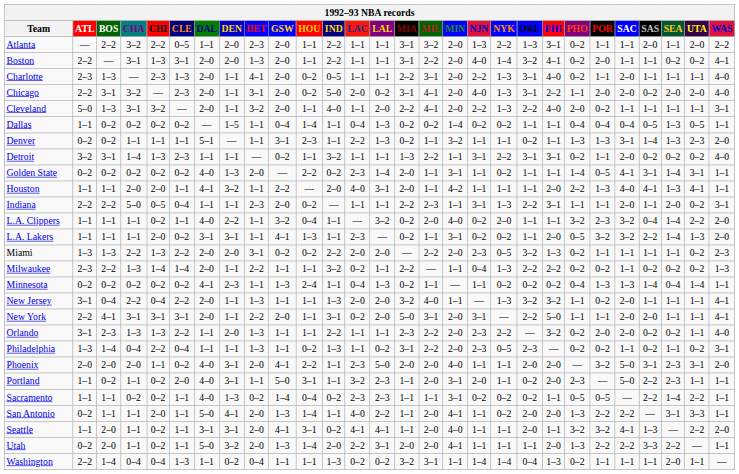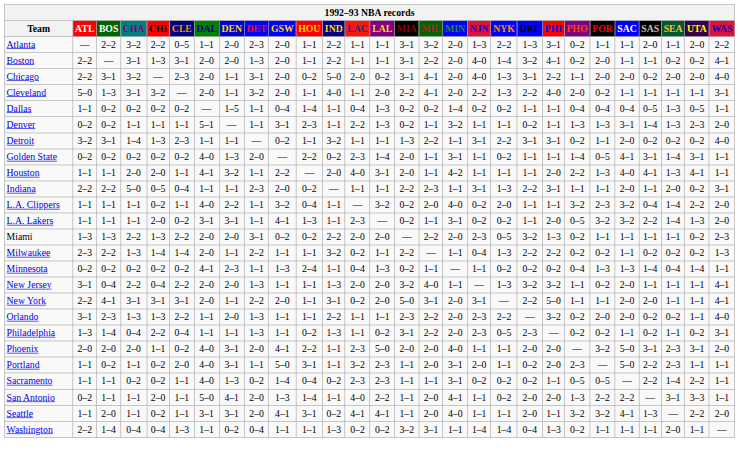 <table class="wikitable" style="font-size:95%; text-align:center;">
 <tr>
 <th colspan=28>1992–93 NBA records</th>
 </tr>
 <tr>
 <th width=100>Team</th>
 <th style="background:#FF0000;color:#FFFFFF;width=35">ATL</th>
 <th style="background:#006400;color:#FFFFFF;width=35">BOS</th>
 <th style="background:#008080;color:#800080;width=35">CHA</th>
 <th style="background:#FF0000;color:#000000;width=35">CHI</th>
 <th style="background:#000080;color:#FF8C00;width=35">CLE</th>
 <th style="background:#008000;color:#00008B;width=35">DAL</th>
 <th style="background:#0000CD;color:#FFD700;width=35">DEN</th>
 <th style="background:#0000FF;color:#FF0000;width=35">DET</th>
 <th style="background:#0000FF;color:#FFD700;width=35">GSW</th>
 <th style="background:#FF0000;color:#FFD700;width=35">HOU</th>
 <th style="background:#000080;color:#FFD700;width=35">IND</th>
 <th style="background:#F9160D;color:#1A2E8B;width=35">LAC</th>
 <th style="background:#800080;color:#FFD700;width=35">LAL</th>
 <th style="background:#000000;color:#8B0000;width=35">MIA</th>
 <th style="background:#006400;color:#B22222;width=35">MIL</th>
 <th style="background:#0000FF;color:#228B22;width=35">MIN</th>
 <th style="background:#DC143C;color:#0000CD;width=35">NJN</th>
 <th style="background:#0000FF;color:#FF8C00;width=35">NYK</th>
 <th style="background:#0000FF;color:#000000;width=35">ORL</th>
 <th style="background:#FF0000;color:#0000FF;width=35">PHI</th>
 <th style="background:#800080;color:#FF4500;width=35">PHO</th>
 <th style="background:#000000;color:#FF0000;width=35">POR</th>
 <th style="background:#0000FF;color:#FFFFFF;width=35">SAC</th>
 <th style="background:#000000;color:#C0C0C0;width=35">SAS</th>
 <th style="background:#005831;color:#FFC322;width=35">SEA</th>
 <th style="background:#36004A;color:#FFFF00;width=35">UTA</th>
 <th style="background:#DC143C;color:#0000CD;width=35">WAS</th>
 </tr>
 <tr>
 <td style="text-align:left;"><a href='#'>Atlanta</a></td>
 <td>—</td>
 <td>2–2</td>
 <td>3–2</td>
 <td>2–2</td>
 <td>0–5</td>
 <td>1–1</td>
 <td>2–0</td>
 <td>2–3</td>
 <td>2–0</td>
 <td>1–1</td>
 <td>2–2</td>
 <td>1–1</td>
 <td>1–1</td>
 <td>3–1</td>
 <td>3–2</td>
 <td>2–0</td>
 <td>1–3</td>
 <td>2–2</td>
 <td>1–3</td>
 <td>3–1</td>
 <td>0–2</td>
 <td>1–1</td>
 <td>1–1</td>
 <td>2–0</td>
 <td>1–1</td>
 <td>2–0</td>
 <td>2–2</td>
 </tr>
 <tr>
 <td style="text-align:left;"><a href='#'>Boston</a></td>
 <td>2–2</td>
 <td>—</td>
 <td>3–1</td>
 <td>1–3</td>
 <td>3–1</td>
 <td>2–0</td>
 <td>2–0</td>
 <td>1–3</td>
 <td>2–0</td>
 <td>1–1</td>
 <td>2–2</td>
 <td>1–1</td>
 <td>1–1</td>
 <td>3–1</td>
 <td>2–2</td>
 <td>2–0</td>
 <td>4–0</td>
 <td>1–4</td>
 <td>3–2</td>
 <td>4–1</td>
 <td>0–2</td>
 <td>2–0</td>
 <td>1–1</td>
 <td>1–1</td>
 <td>0–2</td>
 <td>0–2</td>
 <td>4–1</td>
-</tr>
-<tr>
-<td style="text-align:left;"><a href='#'>Charlotte</a></td>
-<td>2–3</td>
-<td>1–3</td>
-<td>—</td>
-<td>2–3</td>
-<td>1–3</td>
-<td>2–0</td>
-<td>1–1</td>
-<td>4–1</td>
-<td>2–0</td>
-<td>0–2</td>
-<td>0–5</td>
-<td>1–1</td>
-<td>1–1</td>
-<td>2–2</td>
-<td>3–1</td>
-<td>2–0</td>
-<td>2–2</td>
-<td>1–3</td>
-<td>3–1</td>
-<td>4–0</td>
-<td>0–2</td>
-<td>1–1</td>
-<td>2–0</td>
-<td>1–1</td>
-<td>1–1</td>
-<td>1–1</td>
-<td>4–0</td>
 </tr>
 <tr>
 <td style="text-align:left;"><a href='#'>Chicago</a></td>
 <td>2–2</td>
 <td>3–1</td>
 <td>3–2</td>
 <td>—</td>
 <td>2–3</td>
 <td>2–0</td>
 <td>1–1</td>
 <td>3–1</td>
 <td>2–0</td>
 <td>0–2</td>
 <td>5–0</td>
 <td>2–0</td>
 <td>0–2</td>
 <td>3–1</td>
 <td>4–1</td>
 <td>2–0</td>
 <td>4–0</td>
 <td>1–3</td>
 <td>3–1</td>
 <td>2–2</td>
 <td>1–1</td>
 <td>2–0</td>
 <td>2–0</td>
 <td>0–2</td>
 <td>2–0</td>
 <td>2–0</td>
 <td>4–0</td>
 </tr>
 <tr>
 <td style="text-align:left;"><a href='#'>Cleveland</a></td>
 <td>5–0</td>
 <td>1–3</td>
 <td>3–1</td>
 <td>3–2</td>
 <td>—</td>
 <td>2–0</td>
 <td>1–1</td>
 <td>3–2</td>
 <td>2–0</td>
 <td>1–1</td>
 <td>4–0</td>
 <td>1–1</td>
 <td>2–0</td>
 <td>2–2</td>
 <td>4–1</td>
 <td>2–0</td>
 <td>2–2</td>
 <td>1–3</td>
 <td>2–2</td>
 <td>4–0</td>
 <td>2–0</td>
 <td>0–2</td>
 <td>1–1</td>
 <td>1–1</td>
 <td>1–1</td>
 <td>1–1</td>
 <td>3–1</td>
 </tr>
 <tr>
 <td style="text-align:left;"><a href='#'>Dallas</a></td>
 <td>1–1</td>
 <td>0–2</td>
 <td>0–2</td>
 <td>0–2</td>
 <td>0–2</td>
 <td>—</td>
 <td>1–5</td>
 <td>1–1</td>
 <td>0–4</td>
 <td>1–4</td>
 <td>1–1</td>
 <td>0–4</td>
 <td>1–3</td>
 <td>0–2</td>
 <td>0–2</td>
 <td>1–4</td>
 <td>0–2</td>
 <td>0–2</td>
 <td>1–1</td>
 <td>1–1</td>
 <td>0–4</td>
 <td>0–4</td>
 <td>0–4</td>
 <td>0–5</td>
 <td>1–3</td>
 <td>0–5</td>
 <td>1–1</td>
 </tr>
 <tr>
 <td style="text-align:left;"><a href='#'>Denver</a></td>
 <td>0–2</td>
 <td>0–2</td>
 <td>1–1</td>
 <td>1–1</td>
 <td>1–1</td>
 <td>5–1</td>
 <td>—</td>
 <td>1–1</td>
 <td>3–1</td>
 <td>2–3</td>
 <td>1–1</td>
 <td>2–2</td>
 <td>1–3</td>
 <td>0–2</td>
 <td>1–1</td>
 <td>3–2</td>
 <td>1–1</td>
 <td>1–1</td>
 <td>0–2</td>
 <td>1–1</td>
 <td>1–3</td>
 <td>1–3</td>
 <td>3–1</td>
 <td>1–4</td>
 <td>1–3</td>
 <td>2–3</td>
 <td>2–0</td>
 </tr>
 <tr>
 <td style="text-align:left;"><a href='#'>Detroit</a></td>
 <td>3–2</td>
 <td>3–1</td>
 <td>1–4</td>
 <td>1–3</td>
 <td>2–3</td>
 <td>1–1</td>
 <td>1–1</td>
 <td>—</td>
 <td>0–2</td>
 <td>1–1</td>
 <td>3–2</td>
 <td>1–1</td>
 <td>1–1</td>
 <td>1–3</td>
 <td>2–2</td>
 <td>1–1</td>
 <td>3–1</td>
 <td>2–2</td>
 <td>3–1</td>
 <td>3–1</td>
 <td>0–2</td>
 <td>1–1</td>
 <td>2–0</td>
 <td>0–2</td>
 <td>0–2</td>
 <td>0–2</td>
 <td>4–0</td>
 </tr>
 <tr>
 <td style="text-align:left;"><a href='#'>Golden State</a></td>
 <td>0–2</td>
 <td>0–2</td>
 <td>0–2</td>
 <td>0–2</td>
 <td>0–2</td>
 <td>4–0</td>
 <td>1–3</td>
 <td>2–0</td>
 <td>—</td>
 <td>2–2</td>
 <td>0–2</td>
 <td>2–3</td>
 <td>1–4</td>
 <td>2–0</td>
 <td>1–1</td>
 <td>3–1</td>
 <td>1–1</td>
 <td>0–2</td>
 <td>1–1</td>
 <td>1–1</td>
 <td>1–4</td>
 <td>0–5</td>
 <td>4–1</td>
 <td>3–1</td>
 <td>1–4</td>
 <td>3–1</td>
 <td>1–1</td>
 </tr>
 <tr>
 <td style="text-align:left;"><a href='#'>Houston</a></td>
 <td>1–1</td>
 <td>1–1</td>
 <td>2–0</td>
 <td>2–0</td>
 <td>1–1</td>
 <td>4–1</td>
 <td>3–2</td>
 <td>1–1</td>
 <td>2–2</td>
 <td>—</td>
 <td>2–0</td>
 <td>4–0</td>
 <td>3–1</td>
 <td>2–0</td>
 <td>1–1</td>
 <td>4–2</td>
 <td>1–1</td>
 <td>1–1</td>
 <td>1–1</td>
 <td>2–0</td>
 <td>2–2</td>
 <td>1–3</td>
 <td>4–0</td>
 <td>4–1</td>
 <td>1–3</td>
 <td>4–1</td>
 <td>1–1</td>
 </tr>
 <tr>
 <td style="text-align:left;"><a href='#'>Indiana</a></td>
 <td>2–2</td>
 <td>2–2</td>
 <td>5–0</td>
 <td>0–5</td>
 <td>0–4</td>
 <td>1–1</td>
 <td>1–1</td>
 <td>2–3</td>
 <td>2–0</td>
 <td>0–2</td>
 <td>—</td>
 <td>1–1</td>
 <td>1–1</td>
 <td>2–2</td>
 <td>2–3</td>
 <td>1–1</td>
 <td>3–1</td>
 <td>1–3</td>
 <td>2–2</td>
 <td>3–1</td>
 <td>1–1</td>
 <td>1–1</td>
 <td>2–0</td>
 <td>1–1</td>
 <td>2–0</td>
 <td>0–2</td>
 <td>3–1</td>
 </tr>
 <tr>
 <td style="text-align:left;"><a href='#'>L.A. Clippers</a></td>
 <td>1–1</td>
 <td>1–1</td>
 <td>1–1</td>
 <td>0–2</td>
 <td>1–1</td>
 <td>4–0</td>
 <td>2–2</td>
 <td>1–1</td>
 <td>3–2</td>
 <td>0–4</td>
 <td>1–1</td>
 <td>—</td>
 <td>3–2</td>
 <td>0–2</td>
 <td>2–0</td>
 <td>4–0</td>
 <td>0–2</td>
 <td>2–0</td>
 <td>1–1</td>
 <td>1–1</td>
 <td>3–2</td>
 <td>2–3</td>
 <td>3–2</td>
 <td>0–4</td>
 <td>1–4</td>
 <td>2–2</td>
 <td>2–0</td>
 </tr>
 <tr>
 <td style="text-align:left;"><a href='#'>L.A. Lakers</a></td>
 <td>1–1</td>
 <td>1–1</td>
 <td>1–1</td>
 <td>2–0</td>
 <td>0–2</td>
 <td>3–1</td>
 <td>3–1</td>
 <td>1–1</td>
 <td>4–1</td>
 <td>1–3</td>
 <td>1–1</td>
 <td>2–3</td>
 <td>—</td>
 <td>0–2</td>
 <td>1–1</td>
 <td>3–1</td>
 <td>0–2</td>
 <td>0–2</td>
 <td>1–1</td>
 <td>2–0</td>
 <td>0–5</td>
 <td>3–2</td>
 <td>3–2</td>
 <td>2–2</td>
 <td>1–4</td>
 <td>1–3</td>
 <td>2–0</td>
 </tr>
 <tr>
 <td style="text-align:left;">Miami</td>
 <td>1–3</td>
 <td>1–3</td>
 <td>2–2</td>
 <td>1–3</td>
 <td>2–2</td>
 <td>2–0</td>
 <td>2–0</td>
 <td>3–1</td>
 <td>0–2</td>
 <td>0–2</td>
 <td>2–2</td>
 <td>2–0</td>
 <td>2–0</td>
 <td>—</td>
 <td>2–2</td>
 <td>2–0</td>
 <td>2–3</td>
 <td>0–5</td>
 <td>3–2</td>
 <td>1–3</td>
 <td>0–2</td>
 <td>1–1</td>
 <td>1–1</td>
 <td>1–1</td>
 <td>1–1</td>
 <td>0–2</td>
 <td>2–3</td>
 </tr>
 <tr>
 <td style="text-align:left;"><a href='#'>Milwaukee</a></td>
 <td>2–3</td>
 <td>2–2</td>
 <td>1–3</td>
 <td>1–4</td>
 <td>1–4</td>
 <td>2–0</td>
 <td>1–1</td>
 <td>2–2</td>
 <td>1–1</td>
 <td>1–1</td>
 <td>3–2</td>
 <td>0–2</td>
 <td>1–1</td>
 <td>2–2</td>
 <td>—</td>
 <td>1–1</td>
 <td>0–4</td>
 <td>1–3</td>
 <td>2–2</td>
 <td>2–2</td>
 <td>0–2</td>
 <td>0–2</td>
 <td>1–1</td>
 <td>0–2</td>
 <td>0–2</td>
 <td>0–2</td>
 <td>1–3</td>
 </tr>
 <tr>
 <td style="text-align:left;"><a href='#'>Minnesota</a></td>
 <td>0–2</td>
 <td>0–2</td>
 <td>0–2</td>
 <td>0–2</td>
 <td>0–2</td>
 <td>4–1</td>
 <td>2–3</td>
 <td>1–1</td>
 <td>1–3</td>
 <td>2–4</td>
 <td>1–1</td>
 <td>0–4</td>
 <td>1–3</td>
 <td>0–2</td>
 <td>1–1</td>
 <td>—</td>
 <td>1–1</td>
 <td>0–2</td>
 <td>0–2</td>
 <td>0–2</td>
 <td>0–4</td>
 <td>1–3</td>
 <td>1–3</td>
 <td>1–4</td>
 <td>0–4</td>
 <td>1–4</td>
 <td>1–1</td>
 </tr>
 <tr>
 <td style="text-align:left;"><a href='#'>New Jersey</a></td>
 <td>3–1</td>
 <td>0–4</td>
 <td>2–2</td>
 <td>0–4</td>
 <td>2–2</td>
 <td>2–0</td>
-<td>1–1</td>
+<td>2–0</td>
 <td>1–3</td>
 <td>1–1</td>
 <td>1–1</td>
 <td>1–3</td>
 <td>2–0</td>
 <td>2–0</td>
 <td>3–2</td>
 <td>4–0</td>
 <td>1–1</td>
 <td>—</td>
 <td>1–3</td>
 <td>3–2</td>
 <td>3–2</td>
 <td>1–1</td>
 <td>0–2</td>
 <td>2–0</td>
 <td>1–1</td>
 <td>1–1</td>
 <td>1–1</td>
 <td>4–1</td>
 </tr>
 <tr>
 <td style="text-align:left;"><a href='#'>New York</a></td>
 <td>2–2</td>
 <td>4–1</td>
 <td>3–1</td>
 <td>3–1</td>
 <td>3–1</td>
 <td>2–0</td>
 <td>1–1</td>
 <td>2–2</td>
 <td>2–0</td>
 <td>1–1</td>
 <td>3–1</td>
 <td>0–2</td>
 <td>2–0</td>
 <td>5–0</td>
 <td>3–1</td>
 <td>2–0</td>
 <td>3–1</td>
 <td>—</td>
 <td>2–2</td>
 <td>5–0</td>
 <td>1–1</td>
 <td>1–1</td>
 <td>2–0</td>
 <td>2–0</td>
 <td>1–1</td>
 <td>1–1</td>
 <td>4–1</td>
 </tr>
 <tr>
 <td style="text-align:left;"><a href='#'>Orlando</a></td>
 <td>3–1</td>
 <td>2–3</td>
 <td>1–3</td>
 <td>1–3</td>
 <td>2–2</td>
 <td>1–1</td>
 <td>2–0</td>
 <td>1–3</td>
 <td>1–1</td>
 <td>1–1</td>
 <td>2–2</td>
 <td>1–1</td>
 <td>1–1</td>
 <td>2–3</td>
 <td>2–2</td>
 <td>2–0</td>
 <td>2–3</td>
 <td>2–2</td>
 <td>—</td>
 <td>3–2</td>
 <td>0–2</td>
 <td>2–0</td>
 <td>2–0</td>
 <td>0–2</td>
 <td>0–2</td>
 <td>1–1</td>
 <td>4–0</td>
 </tr>
 <tr>
 <td style="text-align:left;"><a href='#'>Philadelphia</a></td>
 <td>1–3</td>
 <td>1–4</td>
 <td>0–4</td>
 <td>2–2</td>
 <td>0–4</td>
 <td>1–1</td>
 <td>1–1</td>
 <td>1–3</td>
 <td>1–1</td>
 <td>0–2</td>
 <td>1–3</td>
 <td>1–1</td>
 <td>0–2</td>
 <td>3–1</td>
 <td>2–2</td>
 <td>2–0</td>
 <td>2–3</td>
 <td>0–5</td>
 <td>2–3</td>
 <td>—</td>
 <td>0–2</td>
 <td>0–2</td>
 <td>1–1</td>
 <td>0–2</td>
 <td>1–1</td>
 <td>0–2</td>
 <td>3–1</td>
 </tr>
 <tr>
 <td style="text-align:left;"><a href='#'>Phoenix</a></td>
 <td>2–0</td>
 <td>2–0</td>
 <td>2–0</td>
 <td>1–1</td>
 <td>0–2</td>
 <td>4–0</td>
 <td>3–1</td>
 <td>2–0</td>
 <td>4–1</td>
 <td>2–2</td>
 <td>1–1</td>
 <td>2–3</td>
 <td>5–0</td>
 <td>2–0</td>
 <td>2–0</td>
 <td>4–0</td>
 <td>1–1</td>
 <td>1–1</td>
 <td>2–0</td>
 <td>2–0</td>
 <td>—</td>
 <td>3–2</td>
 <td>5–0</td>
 <td>3–1</td>
 <td>2–3</td>
 <td>3–1</td>
 <td>2–0</td>
 </tr>
 <tr>
 <td style="text-align:left;"><a href='#'>Portland</a></td>
 <td>1–1</td>
 <td>0–2</td>
 <td>1–1</td>
 <td>0–2</td>
 <td>2–0</td>
 <td>4–0</td>
 <td>3–1</td>
 <td>1–1</td>
 <td>5–0</td>
 <td>3–1</td>
 <td>1–1</td>
 <td>3–2</td>
 <td>2–3</td>
 <td>1–1</td>
 <td>2–0</td>
 <td>3–1</td>
 <td>2–0</td>
 <td>1–1</td>
 <td>0–2</td>
 <td>2–0</td>
 <td>2–3</td>
 <td>—</td>
 <td>5–0</td>
 <td>2–2</td>
 <td>2–3</td>
 <td>1–1</td>
 <td>1–1</td>
 </tr>
 <tr>
 <td style="text-align:left;"><a href='#'>Sacramento</a></td>
 <td>1–1</td>
 <td>1–1</td>
 <td>0–2</td>
 <td>0–2</td>
 <td>1–1</td>
 <td>4–0</td>
 <td>1–3</td>
 <td>0–2</td>
 <td>1–4</td>
 <td>0–4</td>
 <td>0–2</td>
 <td>2–3</td>
 <td>2–3</td>
 <td>1–1</td>
 <td>1–1</td>
 <td>3–1</td>
 <td>0–2</td>
 <td>0–2</td>
 <td>0–2</td>
 <td>1–1</td>
 <td>0–5</td>
 <td>0–5</td>
 <td>—</td>
 <td>2–2</td>
 <td>1–4</td>
 <td>2–2</td>
 <td>1–1</td>
 </tr>
 <tr>
 <td style="text-align:left;"><a href='#'>San Antonio</a></td>
 <td>0–2</td>
 <td>1–1</td>
 <td>1–1</td>
 <td>2–0</td>
 <td>1–1</td>
 <td>5–0</td>
 <td>4–1</td>
 <td>2–0</td>
 <td>1–3</td>
 <td>1–4</td>
 <td>1–1</td>
 <td>4–0</td>
 <td>2–2</td>
 <td>1–1</td>
 <td>2–0</td>
 <td>4–1</td>
 <td>1–1</td>
 <td>0–2</td>
 <td>2–0</td>
 <td>2–0</td>
 <td>1–3</td>
 <td>2–2</td>
 <td>2–2</td>
 <td>—</td>
 <td>3–1</td>
 <td>3–3</td>
 <td>1–1</td>
 </tr>
 <tr>
 <td style="text-align:left;"><a href='#'>Seattle</a></td>
 <td>1–1</td>
 <td>2–0</td>
 <td>1–1</td>
 <td>0–2</td>
 <td>1–1</td>
 <td>3–1</td>
 <td>3–1</td>
 <td>2–0</td>
 <td>4–1</td>
 <td>3–1</td>
 <td>0–2</td>
 <td>4–1</td>
 <td>4–1</td>
 <td>1–1</td>
 <td>2–0</td>
 <td>4–0</td>
 <td>1–1</td>
 <td>1–1</td>
 <td>2–0</td>
 <td>1–1</td>
 <td>3–2</td>
 <td>3–2</td>
 <td>4–1</td>
 <td>1–3</td>
 <td>—</td>
 <td>2–2</td>
 <td>2–0</td>
 </tr>
 <tr>
-<td style="text-align:left;"><a href='#'>Utah</a></td>
-<td>0–2</td>
-<td>2–0</td>
-<td>1–1</td>
-<td>0–2</td>
-<td>1–1</td>
-<td>5–0</td>
-<td>3–2</td>
-<td>2–0</td>
-<td>1–3</td>
-<td>1–4</td>
-<td>2–0</td>
-<td>2–2</td>
-<td>3–1</td>
-<td>2–0</td>
-<td>2–0</td>
-<td>4–1</td>
-<td>1–1</td>
-<td>1–1</td>
-<td>1–1</td>
-<td>2–0</td>
-<td>1–3</td>
-<td>2–2</td>
-<td>2–2</td>
-<td>3–3</td>
-<td>2–2</td>
-<td>—</td>
-<td>1–1</td>
-</tr>
-<tr>
 <td style="text-align:left;"><a href='#'>Washington</a></td>
 <td>2–2</td>
 <td>1–4</td>
 <td>0–4</td>
 <td>0–4</td>
 <td>1–3</td>
 <td>1–1</td>
 <td>0–2</td>
 <td>0–4</td>
 <td>1–1</td>
 <td>1–1</td>
 <td>1–3</td>
 <td>0–2</td>
 <td>0–2</td>
 <td>3–2</td>
 <td>3–1</td>
 <td>1–1</td>
 <td>1–4</td>
 <td>1–4</td>
 <td>0–4</td>
 <td>1–3</td>
 <td>0–2</td>
 <td>1–1</td>
 <td>1–1</td>
 <td>1–1</td>
 <td>2–0</td>
 <td>1–1</td>
 <td>—</td>
 </tr>
 </table>
